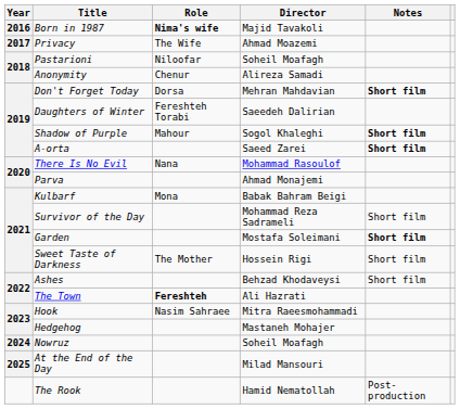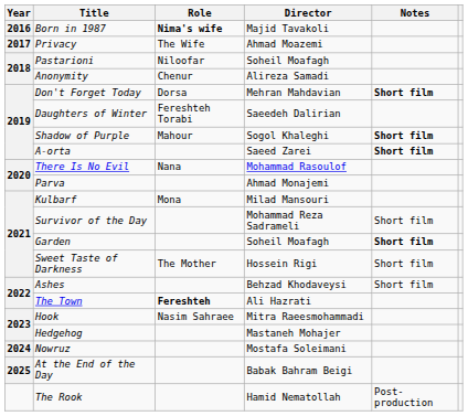 <table class="wikitable plainrowheaders sortable"  style=font-size:100%>
 <tr>
 <th scope="col">Year</th>
 <th scope="col">Title</th>
 <th scope="col">Role</th>
 <th scope="col">Director</th>
 <th scope="col" class="unsortable">Notes</th>
 <th scope="col" class="unsortable"></th>
 </tr>
 <tr>
 <th scope=row>2016</th>
 <td><em>Born in 1987</em></td>
 <td><strong>Nima's wife</strong></td>
 <td>Majid Tavakoli</td>
 <td></td>
 <td></td>
 </tr>
 <tr>
 <th scope=row>2017</th>
 <td><em>Privacy</em></td>
 <td>The Wife</td>
 <td>Ahmad Moazemi</td>
 <td></td>
 <td></td>
 </tr>
 <tr>
 <th scope=row rowspan="2">2018</th>
 <td><em>Pastarioni</em></td>
 <td>Niloofar</td>
 <td>Soheil Moafagh</td>
 <td></td>
 <td></td>
 </tr>
 <tr>
 <td><em>Anonymity</em></td>
 <td>Chenur</td>
 <td>Alireza Samadi</td>
 <td></td>
 <td></td>
 </tr>
 <tr>
 <th rowspan="4" scope="row">2019</th>
 <td><em>Don't Forget Today</em></td>
 <td>Dorsa</td>
 <td>Mehran Mahdavian</td>
 <td><strong>Short film</strong></td>
 <td></td>
 </tr>
 <tr>
 <td><em>Daughters of Winter</em></td>
 <td>Fereshteh Torabi</td>
 <td>Saeedeh Dalirian</td>
 <td></td>
 <td></td>
 </tr>
 <tr>
 <td><em>Shadow of Purple</em></td>
 <td>Mahour</td>
 <td>Sogol Khaleghi</td>
 <td><strong>Short film</strong></td>
 <td></td>
 </tr>
 <tr>
 <td><em>A-orta</em></td>
 <td></td>
 <td>Saeed Zarei</td>
 <td><strong>Short film</strong></td>
 <td></td>
 </tr>
 <tr>
 <th scope=row rowspan="2">2020</th>
 <td><em><a href='#'>There Is No Evil</a></em></td>
 <td>Nana</td>
 <td><a href='#'>Mohammad Rasoulof</a></td>
 <td></td>
 <td></td>
 </tr>
 <tr>
 <td><em>Parva</em></td>
 <td></td>
 <td>Ahmad Monajemi</td>
 <td></td>
 <td></td>
 </tr>
 <tr>
 <th scope=row rowspan="4">2021</th>
 <td><em>Kulbarf</em></td>
 <td>Mona</td>
-<td>Babak Bahram Beigi</td>
+<td>Milad Mansouri</td>
 <td></td>
 <td></td>
 </tr>
 <tr>
 <td><em>Survivor of the Day</em></td>
 <td></td>
 <td>Mohammad Reza Sadrameli</td>
 <td>Short film</td>
 <td></td>
 </tr>
 <tr>
 <td><em>Garden</em></td>
 <td></td>
-<td>Mostafa Soleimani</td>
+<td>Soheil Moafagh</td>
 <td><strong>Short film</strong></td>
 <td></td>
 </tr>
 <tr>
 <td><em>Sweet Taste of Darkness</em></td>
 <td>The Mother</td>
 <td>Hossein Rigi</td>
 <td>Short film</td>
 <td></td>
 </tr>
 <tr>
 <th scope=row rowspan="2">2022</th>
 <td><em>Ashes</em></td>
 <td></td>
 <td>Behzad Khodaveysi</td>
 <td>Short film</td>
 <td></td>
 </tr>
 <tr>
 <td><em><a href='#'>The Town</a></em></td>
 <td><strong>Fereshteh</strong></td>
 <td>Ali Hazrati</td>
 <td></td>
 <td></td>
 </tr>
 <tr>
 <th rowspan="2" scope="row">2023</th>
 <td><em>Hook</em></td>
 <td>Nasim Sahraee</td>
 <td>Mitra Raeesmohammadi</td>
 <td></td>
 <td></td>
 </tr>
 <tr>
 <td><em>Hedgehog</em></td>
 <td></td>
 <td>Mastaneh Mohajer</td>
 <td></td>
 <td></td>
 </tr>
 <tr>
 <th scope="row">2024</th>
 <td><em>Nowruz</em></td>
 <td></td>
-<td>Soheil Moafagh</td>
+<td>Mostafa Soleimani</td>
 <td></td>
 <td></td>
 </tr>
 <tr>
 <th scope="row">2025</th>
 <td><em>At the End of the Day</em></td>
 <td></td>
-<td>Milad Mansouri</td>
+<td>Babak Bahram Beigi</td>
 <td></td>
 <td></td>
 </tr>
 <tr>
 <td></td>
 <td><em>The Rook</em></td>
 <td></td>
 <td>Hamid Nematollah</td>
 <td>Post-production</td>
 <td></td>
 </tr>
 </table>
